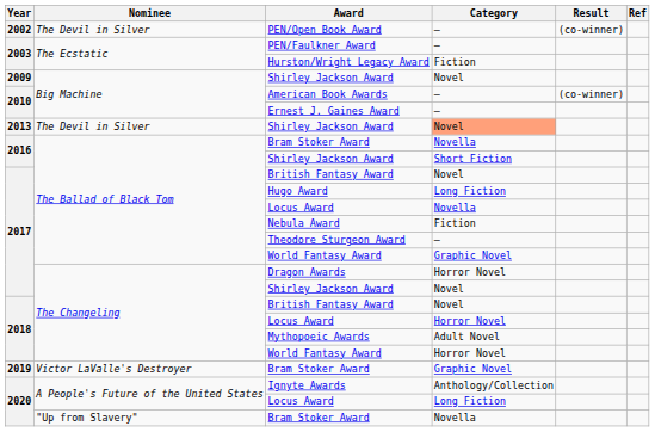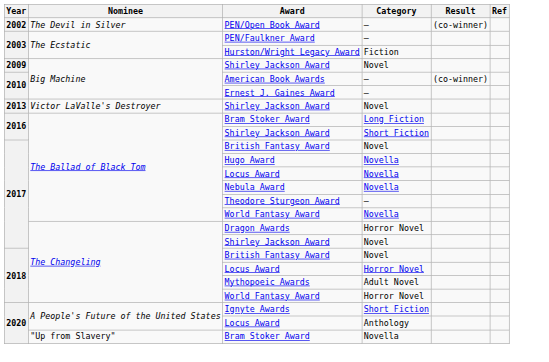 <table class="wikitable sortable">
 <tr>
 <th>Year</th>
 <th>Nominee</th>
 <th>Award</th>
 <th>Category</th>
 <th>Result</th>
 <th>Ref</th>
 </tr>
 <tr>
 <th>2002</th>
 <td><em>The Devil in Silver</em></td>
 <td><a href='#'>PEN/Open Book Award</a></td>
 <td>—</td>
 <td> (co-winner)</td>
 <td></td>
 </tr>
 <tr>
 <th rowspan="2">2003</th>
 <td rowspan="2"><em>The Ecstatic</em></td>
 <td><a href='#'>PEN/Faulkner Award</a></td>
 <td>—</td>
 <td></td>
 <td></td>
 </tr>
 <tr>
 <td><a href='#'>Hurston/Wright Legacy Award</a></td>
 <td>Fiction</td>
 <td></td>
 <td></td>
 </tr>
 <tr>
 <th>2009</th>
 <td rowspan="3"><em>Big Machine</em></td>
 <td><a href='#'>Shirley Jackson Award</a></td>
 <td>Novel</td>
 <td></td>
 <td></td>
 </tr>
 <tr>
 <th rowspan="2">2010</th>
 <td><a href='#'>American Book Awards</a></td>
 <td>—</td>
 <td> (co-winner)</td>
 <td></td>
 </tr>
 <tr>
 <td><a href='#'>Ernest J. Gaines Award</a></td>
 <td>—</td>
 <td></td>
 <td></td>
 </tr>
 <tr>
 <th>2013</th>
-<td><em>The Devil in Silver</em></td>
+<td><em>Victor LaValle's Destroyer</em></td>
 <td><a href='#'>Shirley Jackson Award</a></td>
-<td style="background: lightsalmon;">Novel</td>
+<td>Novel</td>
 <td></td>
 <td></td>
 </tr>
 <tr>
 <th rowspan="2">2016</th>
 <td rowspan="8"><em><a href='#'>The Ballad of Black Tom</a></em></td>
 <td><a href='#'>Bram Stoker Award</a></td>
-<td><a href='#'>Novella</a></td>
+<td><a href='#'>Long Fiction</a></td>
 <td></td>
 <td></td>
 </tr>
 <tr>
 <td><a href='#'>Shirley Jackson Award</a></td>
 <td><a href='#'>Short Fiction</a></td>
 <td></td>
 <td></td>
 </tr>
 <tr>
 <th rowspan="8">2017</th>
 <td><a href='#'>British Fantasy Award</a></td>
 <td>Novel</td>
 <td></td>
 <td></td>
 </tr>
 <tr>
 <td><a href='#'>Hugo Award</a></td>
-<td><a href='#'>Long Fiction</a></td>
+<td><a href='#'>Novella</a></td>
 <td></td>
 <td></td>
 </tr>
 <tr>
 <td><a href='#'>Locus Award</a></td>
 <td><a href='#'>Novella</a></td>
 <td></td>
 <td></td>
 </tr>
 <tr>
 <td><a href='#'>Nebula Award</a></td>
-<td>Fiction</td>
+<td><a href='#'>Novella</a></td>
 <td></td>
 <td></td>
 </tr>
 <tr>
 <td><a href='#'>Theodore Sturgeon Award</a></td>
 <td>—</td>
 <td></td>
 <td></td>
 </tr>
 <tr>
 <td><a href='#'>World Fantasy Award</a></td>
-<td><a href='#'>Graphic Novel</a></td>
+<td><a href='#'>Novella</a></td>
 <td></td>
 <td></td>
 </tr>
 <tr>
 <td rowspan="6"><em><a href='#'>The Changeling</a></em></td>
 <td><a href='#'>Dragon Awards</a></td>
 <td>Horror Novel</td>
 <td></td>
 <td></td>
 </tr>
 <tr>
 <td><a href='#'>Shirley Jackson Award</a></td>
 <td>Novel</td>
 <td></td>
 <td></td>
 </tr>
 <tr>
 <th rowspan="4">2018</th>
 <td><a href='#'>British Fantasy Award</a></td>
 <td>Novel</td>
 <td></td>
 <td></td>
 </tr>
 <tr>
 <td><a href='#'>Locus Award</a></td>
 <td><a href='#'>Horror Novel</a></td>
 <td></td>
 <td></td>
 </tr>
 <tr>
 <td><a href='#'>Mythopoeic Awards</a></td>
 <td>Adult Novel</td>
 <td></td>
 <td></td>
 </tr>
 <tr>
 <td><a href='#'>World Fantasy Award</a></td>
 <td>Horror Novel</td>
 <td></td>
 <td></td>
 </tr>
 <tr>
-<th>2019</th>
-<td><em>Victor LaValle's Destroyer</em></td>
-<td><a href='#'>Bram Stoker Award</a></td>
-<td><a href='#'>Graphic Novel</a></td>
-<td></td>
-<td></td>
-</tr>
-<tr>
 <th rowspan="3">2020</th>
 <td rowspan="2"><em>A People's Future of the United States</em></td>
 <td><a href='#'>Ignyte Awards</a></td>
-<td>Anthology/Collection</td>
+<td><a href='#'>Short Fiction</a></td>
 <td></td>
 <td></td>
 </tr>
 <tr>
 <td><a href='#'>Locus Award</a></td>
-<td><a href='#'>Long Fiction</a></td>
+<td>Anthology</td>
 <td></td>
 <td></td>
 </tr>
 <tr>
 <td>"Up from Slavery"</td>
 <td><a href='#'>Bram Stoker Award</a></td>
 <td>Novella</td>
 <td></td>
 <td></td>
 </tr>
 </table>
